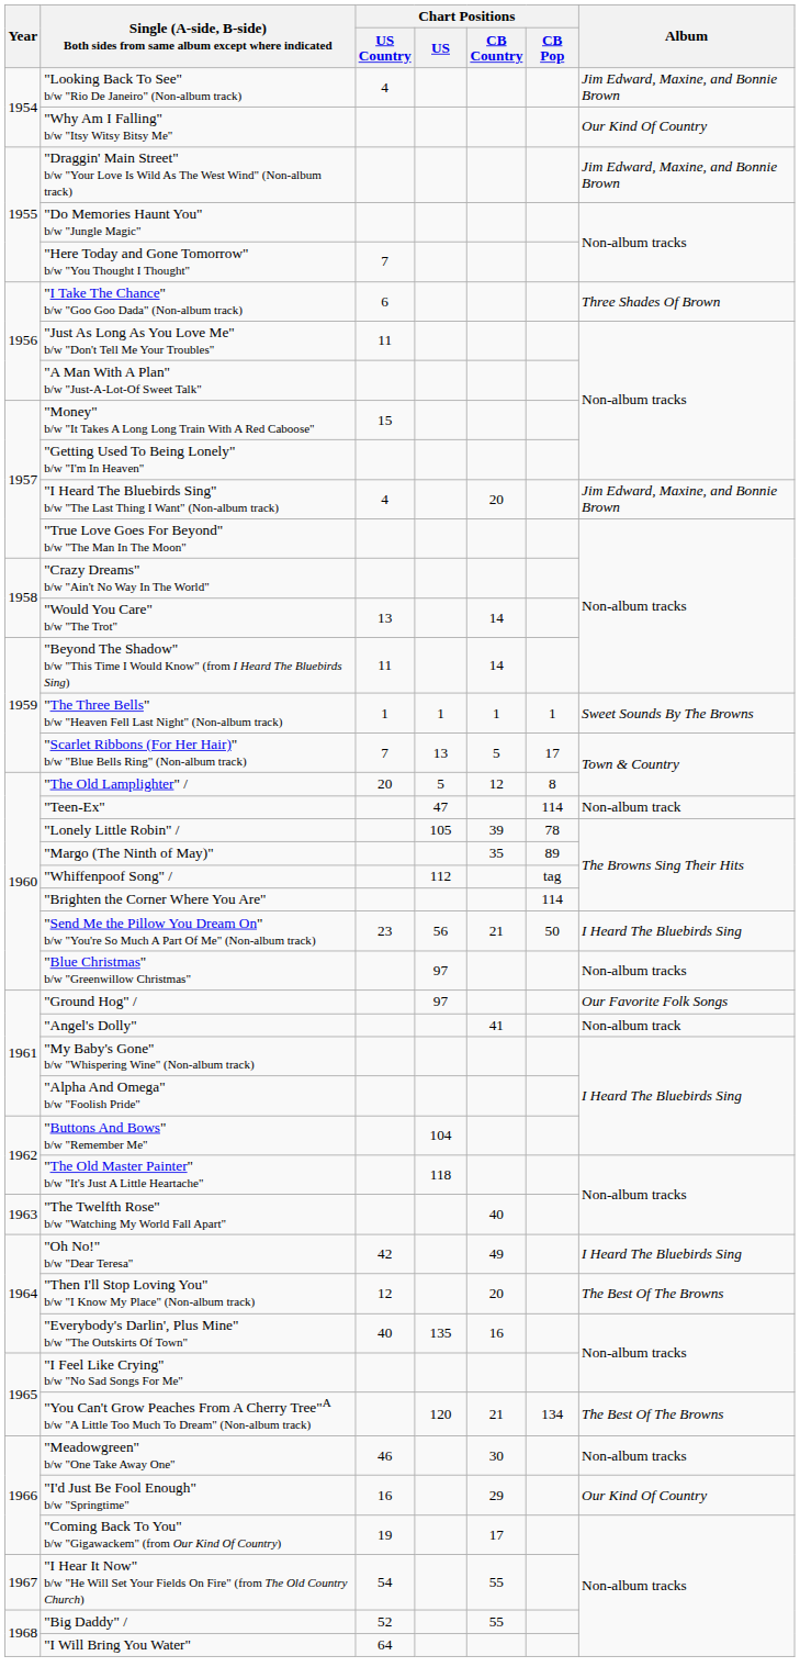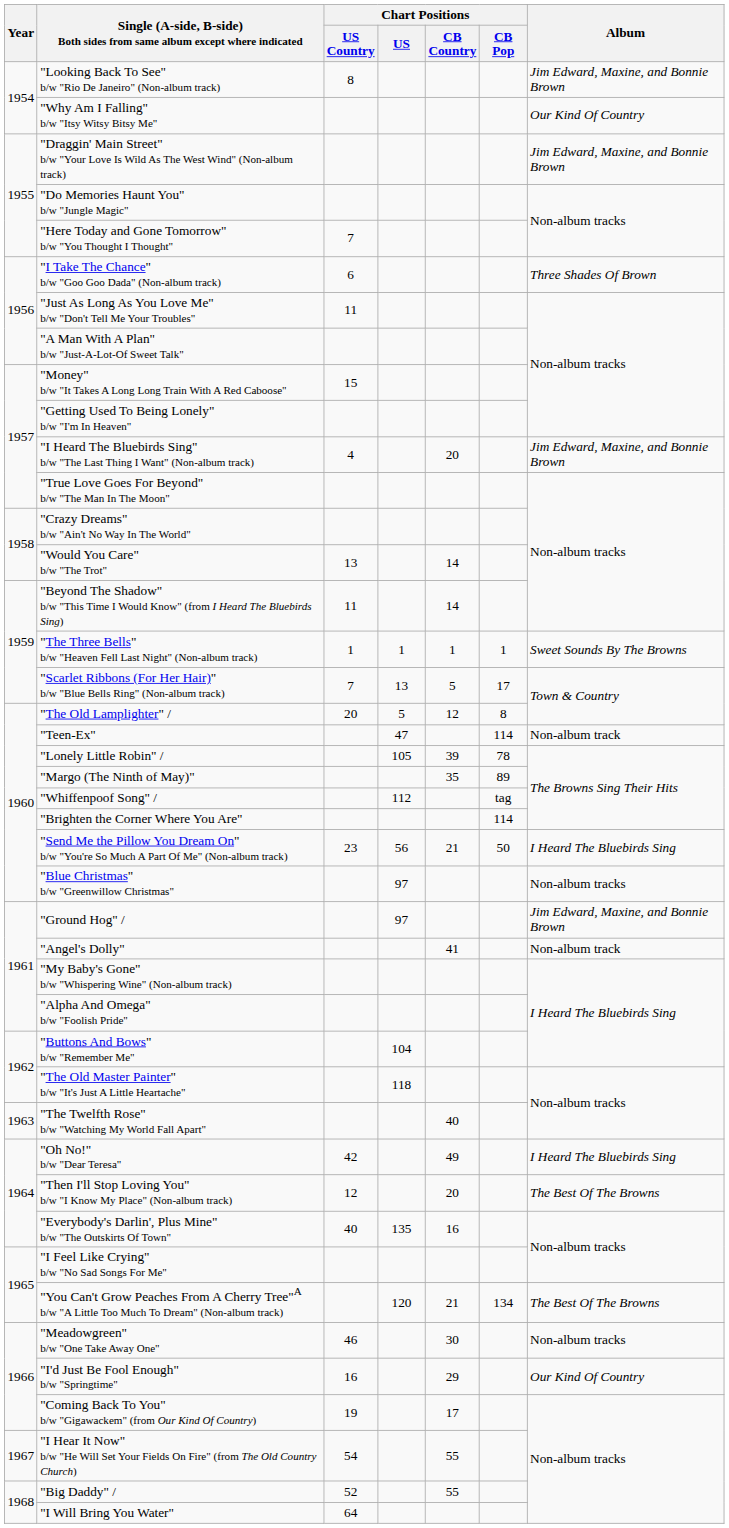 <table class="wikitable">
 <tr>
 <th rowspan="2">Year</th>
 <th rowspan="2">Single (A-side, B-side)<br><small>Both sides from same album except where indicated</small></th>
 <th colspan="4">Chart Positions</th>
 <th rowspan="2">Album</th>
 </tr>
 <tr>
 <th style="width:50px;"><a href='#'>US Country</a></th>
 <th style="width:50px;"><a href='#'>US</a></th>
 <th style="width:50px;"><a href='#'>CB Country</a></th>
 <th style="width:50px;"><a href='#'>CB Pop</a></th>
 </tr>
 <tr>
 <td rowspan="2">1954</td>
 <td>"Looking Back To See"<br><small>b/w "Rio De Janeiro" (Non-album track)</small></td>
-<td align="center">4</td>
+<td align="center">8</td>
 <td></td>
 <td></td>
 <td></td>
 <td><em>Jim Edward, Maxine, and Bonnie Brown</em></td>
 </tr>
 <tr>
 <td>"Why Am I Falling"<br><small>b/w "Itsy Witsy Bitsy Me"</small></td>
 <td></td>
 <td></td>
 <td></td>
 <td></td>
 <td><em>Our Kind Of Country</em></td>
 </tr>
 <tr>
 <td rowspan="3">1955</td>
 <td>"Draggin' Main Street"<br><small>b/w "Your Love Is Wild As The West Wind" (Non-album track)</small></td>
 <td></td>
 <td></td>
 <td></td>
 <td></td>
 <td><em>Jim Edward, Maxine, and Bonnie Brown</em></td>
 </tr>
 <tr>
 <td>"Do Memories Haunt You"<br><small>b/w "Jungle Magic"</small></td>
 <td></td>
 <td></td>
 <td></td>
 <td></td>
 <td rowspan="2">Non-album tracks</td>
 </tr>
 <tr>
 <td>"Here Today and Gone Tomorrow"<br><small>b/w "You Thought I Thought"</small></td>
 <td align="center">7</td>
 <td></td>
 <td></td>
 <td></td>
 </tr>
 <tr>
 <td rowspan="3">1956</td>
 <td>"<a href='#'>I Take The Chance</a>"<br><small>b/w "Goo Goo Dada" (Non-album track)</small></td>
 <td align="center">6</td>
 <td></td>
 <td></td>
 <td></td>
 <td><em>Three Shades Of Brown</em></td>
 </tr>
 <tr>
 <td>"Just As Long As You Love Me"<br><small>b/w "Don't Tell Me Your Troubles"</small></td>
 <td align="center">11</td>
 <td></td>
 <td></td>
 <td></td>
 <td rowspan="4">Non-album tracks</td>
 </tr>
 <tr>
 <td>"A Man With A Plan"<br><small>b/w "Just-A-Lot-Of Sweet Talk"</small></td>
 <td></td>
 <td></td>
 <td></td>
 <td></td>
 </tr>
 <tr>
 <td rowspan="4">1957</td>
 <td>"Money"<br><small>b/w "It Takes A Long Long Train With A Red Caboose"</small></td>
 <td align="center">15</td>
 <td></td>
 <td></td>
 <td></td>
 </tr>
 <tr>
 <td>"Getting Used To Being Lonely"<br><small>b/w "I'm In Heaven"</small></td>
 <td></td>
 <td></td>
 <td></td>
 <td></td>
 </tr>
 <tr>
 <td>"I Heard The Bluebirds Sing"<br><small>b/w "The Last Thing I Want" (Non-album track)</small></td>
 <td align="center">4</td>
 <td></td>
 <td align="center">20</td>
 <td></td>
 <td><em>Jim Edward, Maxine, and Bonnie Brown</em></td>
 </tr>
 <tr>
 <td>"True Love Goes For Beyond"<br><small>b/w "The Man In The Moon"</small></td>
 <td></td>
 <td></td>
 <td></td>
 <td></td>
 <td rowspan="4">Non-album tracks</td>
 </tr>
 <tr>
 <td rowspan="2">1958</td>
 <td>"Crazy Dreams"<br><small>b/w "Ain't No Way In The World"</small></td>
 <td></td>
 <td></td>
 <td></td>
 <td></td>
 </tr>
 <tr>
 <td>"Would You Care"<br><small>b/w "The Trot"</small></td>
 <td align="center">13</td>
 <td></td>
 <td align="center">14</td>
 <td></td>
 </tr>
 <tr>
 <td rowspan="3">1959</td>
 <td>"Beyond The Shadow"<br><small>b/w "This Time I Would Know" (from <em>I Heard The Bluebirds Sing</em>)</small></td>
 <td align="center">11</td>
 <td></td>
 <td align="center">14</td>
 <td></td>
 </tr>
 <tr>
 <td>"<a href='#'>The Three Bells</a>"<br><small>b/w "Heaven Fell Last Night" (Non-album track)</small></td>
 <td align="center">1</td>
 <td align="center">1</td>
 <td align="center">1</td>
 <td align="center">1</td>
 <td><em>Sweet Sounds By The Browns</em></td>
 </tr>
 <tr>
 <td>"<a href='#'>Scarlet Ribbons (For Her Hair)</a>"<br><small>b/w "Blue Bells Ring" (Non-album track)</small></td>
 <td align="center">7</td>
 <td align="center">13</td>
 <td align="center">5</td>
 <td align="center">17</td>
 <td rowspan="2"><em>Town & Country</em></td>
 </tr>
 <tr>
 <td rowspan="8">1960</td>
 <td>"<a href='#'>The Old Lamplighter</a>" /</td>
 <td align="center">20</td>
 <td align="center">5</td>
 <td align="center">12</td>
 <td align="center">8</td>
 </tr>
 <tr>
 <td>"Teen-Ex"</td>
 <td></td>
 <td align="center">47</td>
 <td></td>
 <td align="center">114</td>
 <td>Non-album track</td>
 </tr>
 <tr>
 <td>"Lonely Little Robin" /</td>
 <td></td>
 <td align="center">105</td>
 <td align="center">39</td>
 <td align="center">78</td>
 <td rowspan="4"><em>The Browns Sing Their Hits</em></td>
 </tr>
 <tr>
 <td>"Margo (The Ninth of May)"</td>
 <td></td>
 <td></td>
 <td align="center">35</td>
 <td align="center">89</td>
 </tr>
 <tr>
 <td>"Whiffenpoof Song" /</td>
 <td></td>
 <td align="center">112</td>
 <td></td>
 <td align="center">tag</td>
 </tr>
 <tr>
 <td>"Brighten the Corner Where You Are"</td>
 <td></td>
 <td></td>
 <td></td>
 <td align="center">114</td>
 </tr>
 <tr>
 <td>"<a href='#'>Send Me the Pillow You Dream On</a>"<br><small>b/w "You're So Much A Part Of Me" (Non-album track)</small></td>
 <td align="center">23</td>
 <td align="center">56</td>
 <td align="center">21</td>
 <td align="center">50</td>
 <td><em>I Heard The Bluebirds Sing</em></td>
 </tr>
 <tr>
 <td>"<a href='#'>Blue Christmas</a>"<br><small>b/w "Greenwillow Christmas"</small></td>
 <td></td>
 <td align="center">97</td>
 <td></td>
 <td></td>
 <td>Non-album tracks</td>
 </tr>
 <tr>
 <td rowspan="4">1961</td>
 <td>"Ground Hog" /</td>
 <td></td>
 <td align="center">97</td>
 <td></td>
 <td></td>
-<td><em>Our Favorite Folk Songs</em></td>
+<td><em>Jim Edward, Maxine, and Bonnie Brown</em></td>
 </tr>
 <tr>
 <td>"Angel's Dolly"</td>
 <td></td>
 <td></td>
 <td align="center">41</td>
 <td></td>
 <td>Non-album track</td>
 </tr>
 <tr>
 <td>"My Baby's Gone"<br><small>b/w "Whispering Wine" (Non-album track)</small></td>
 <td></td>
 <td></td>
 <td></td>
 <td></td>
 <td rowspan="3"><em>I Heard The Bluebirds Sing</em></td>
 </tr>
 <tr>
 <td>"Alpha And Omega"<br><small>b/w "Foolish Pride"</small></td>
 <td></td>
 <td></td>
 <td></td>
 <td></td>
 </tr>
 <tr>
 <td rowspan="2">1962</td>
 <td>"<a href='#'>Buttons And Bows</a>"<br><small>b/w "Remember Me"</small></td>
 <td></td>
 <td align="center">104</td>
 <td></td>
 </tr>
 <tr>
 <td>"<a href='#'>The Old Master Painter</a>"<br><small>b/w "It's Just A Little Heartache"</small></td>
 <td></td>
 <td align="center">118</td>
 <td></td>
 <td></td>
 <td rowspan="2">Non-album tracks</td>
 </tr>
 <tr>
 <td>1963</td>
 <td>"The Twelfth Rose"<br><small>b/w "Watching My World Fall Apart"</small></td>
 <td></td>
 <td></td>
 <td align="center">40</td>
 <td></td>
 </tr>
 <tr>
 <td rowspan="3">1964</td>
 <td>"Oh No!"<br><small>b/w "Dear Teresa"</small></td>
 <td align="center">42</td>
 <td></td>
 <td align="center">49</td>
 <td></td>
 <td><em>I Heard The Bluebirds Sing</em></td>
 </tr>
 <tr>
 <td>"Then I'll Stop Loving You"<br><small>b/w "I Know My Place" (Non-album track)</small></td>
 <td align="center">12</td>
 <td></td>
 <td align="center">20</td>
 <td></td>
 <td><em>The Best Of The Browns</em></td>
 </tr>
 <tr>
 <td>"Everybody's Darlin', Plus Mine"<br><small>b/w "The Outskirts Of Town"</small></td>
 <td align="center">40</td>
 <td align="center">135</td>
 <td align="center">16</td>
 <td></td>
 <td rowspan="2">Non-album tracks</td>
 </tr>
 <tr>
 <td rowspan="2">1965</td>
 <td>"I Feel Like Crying"<br><small>b/w "No Sad Songs For Me"</small></td>
 <td></td>
 <td></td>
 <td></td>
 <td></td>
 </tr>
 <tr>
 <td>"You Can't Grow Peaches From A Cherry Tree"<sup>A</sup><br><small>b/w "A Little Too Much To Dream" (Non-album track)</small></td>
 <td></td>
 <td align="center">120</td>
 <td align="center">21</td>
 <td align="center">134</td>
 <td><em>The Best Of The Browns</em></td>
 </tr>
 <tr>
 <td rowspan="3">1966</td>
 <td>"Meadowgreen"<br><small>b/w "One Take Away One"</small></td>
 <td align="center">46</td>
 <td></td>
 <td align="center">30</td>
 <td></td>
 <td>Non-album tracks</td>
 </tr>
 <tr>
 <td>"I'd Just Be Fool Enough"<br><small>b/w "Springtime"</small></td>
 <td align="center">16</td>
 <td></td>
 <td align="center">29</td>
 <td></td>
 <td><em>Our Kind Of Country</em></td>
 </tr>
 <tr>
 <td>"Coming Back To You"<br><small>b/w "Gigawackem" (from <em>Our Kind Of Country</em>)</small></td>
 <td align="center">19</td>
 <td></td>
 <td align="center">17</td>
 <td></td>
 <td rowspan="4">Non-album tracks</td>
 </tr>
 <tr>
 <td>1967</td>
 <td>"I Hear It Now"<br><small>b/w "He Will Set Your Fields On Fire" (from <em>The Old Country Church</em>)</small></td>
 <td align="center">54</td>
 <td></td>
 <td align="center">55</td>
 <td></td>
 </tr>
 <tr>
 <td rowspan="2">1968</td>
 <td>"Big Daddy" /</td>
 <td align="center">52</td>
 <td></td>
 <td align="center">55</td>
 <td></td>
 </tr>
 <tr>
 <td>"I Will Bring You Water"</td>
 <td align="center">64</td>
 <td></td>
 <td></td>
 <td></td>
 </tr>
 </table>
